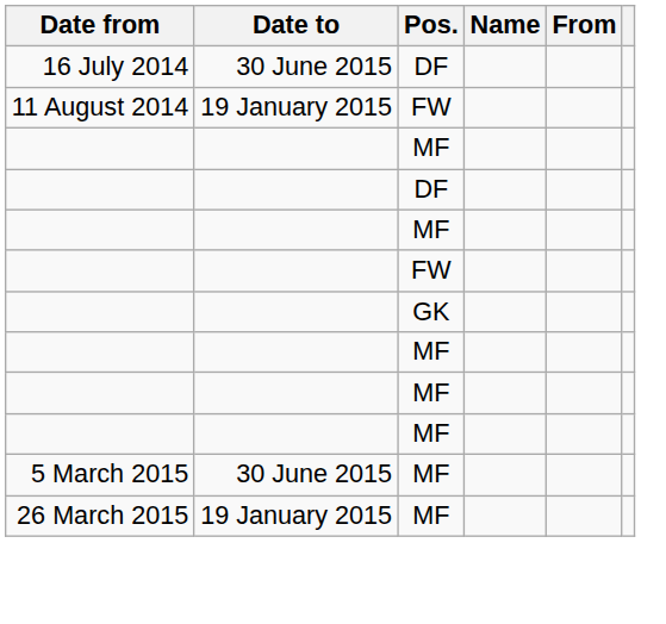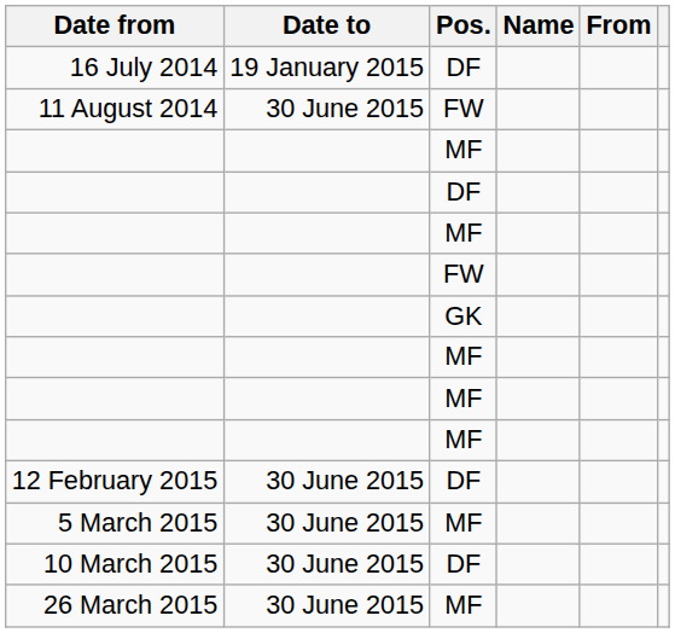 <table class="wikitable" style="text-align:center">
 <tr>
 <th>Date from</th>
 <th>Date to</th>
 <th>Pos.</th>
 <th>Name</th>
 <th>From</th>
 <th></th>
 </tr>
 <tr>
 <td align="right">16 July 2014</td>
-<td align="right">30 June 2015</td>
+<td align="right">19 January 2015</td>
 <td>DF</td>
 <td align="left"></td>
 <td align="left"></td>
 <td></td>
 </tr>
 <tr>
 <td align="right">11 August 2014</td>
-<td align="right">19 January 2015</td>
+<td align="right">30 June 2015</td>
 <td>FW</td>
 <td align="left"></td>
 <td align="left"></td>
 <td></td>
 </tr>
 <tr>
 <td align="right"></td>
 <td align="right"></td>
 <td>MF</td>
 <td align="left"></td>
 <td align="left"></td>
 <td></td>
 </tr>
 <tr>
 <td align="right"></td>
 <td align="right"></td>
 <td>DF</td>
 <td align="left"></td>
 <td align="left"></td>
 <td></td>
 </tr>
 <tr>
 <td align="right"></td>
 <td align="right"></td>
 <td>MF</td>
 <td align="left"></td>
 <td align="left"></td>
 <td></td>
 </tr>
 <tr>
 <td align="right"></td>
 <td align="right"></td>
 <td>FW</td>
 <td align="left"></td>
 <td align="left"></td>
 <td></td>
 </tr>
 <tr>
 <td align="right"></td>
 <td align="right"></td>
 <td>GK</td>
 <td align="left"></td>
 <td align="left"></td>
 <td></td>
 </tr>
 <tr>
 <td align="right"></td>
 <td align="right"></td>
 <td>MF</td>
 <td align="left"></td>
 <td align="left"></td>
 <td></td>
 </tr>
 <tr>
 <td align="right"></td>
 <td align="right"></td>
 <td>MF</td>
 <td align="left"></td>
 <td align="left"></td>
 <td></td>
 </tr>
 <tr>
 <td align="right"></td>
 <td align="right"></td>
 <td>MF</td>
 <td align="left"></td>
 <td align="left"></td>
 <td></td>
 </tr>
 <tr>
+<td align="right">12 February 2015</td>
+<td align="right">30 June 2015</td>
+<td>DF</td>
+<td align="left"></td>
+<td align="left"></td>
+<td></td>
+</tr>
+<tr>
 <td align="right">5 March 2015</td>
 <td align="right">30 June 2015</td>
 <td>MF</td>
 <td align="left"></td>
 <td align="left"></td>
 <td></td>
 </tr>
 <tr>
+<td align="right">10 March 2015</td>
+<td align="right">30 June 2015</td>
+<td>DF</td>
+<td align="left"></td>
+<td align="left"></td>
+<td></td>
+</tr>
+<tr>
 <td align="right">26 March 2015</td>
-<td align="right">19 January 2015</td>
+<td align="right">30 June 2015</td>
 <td>MF</td>
 <td align="left"></td>
 <td align="left"></td>
 <td></td>
 </tr>
 </table>
